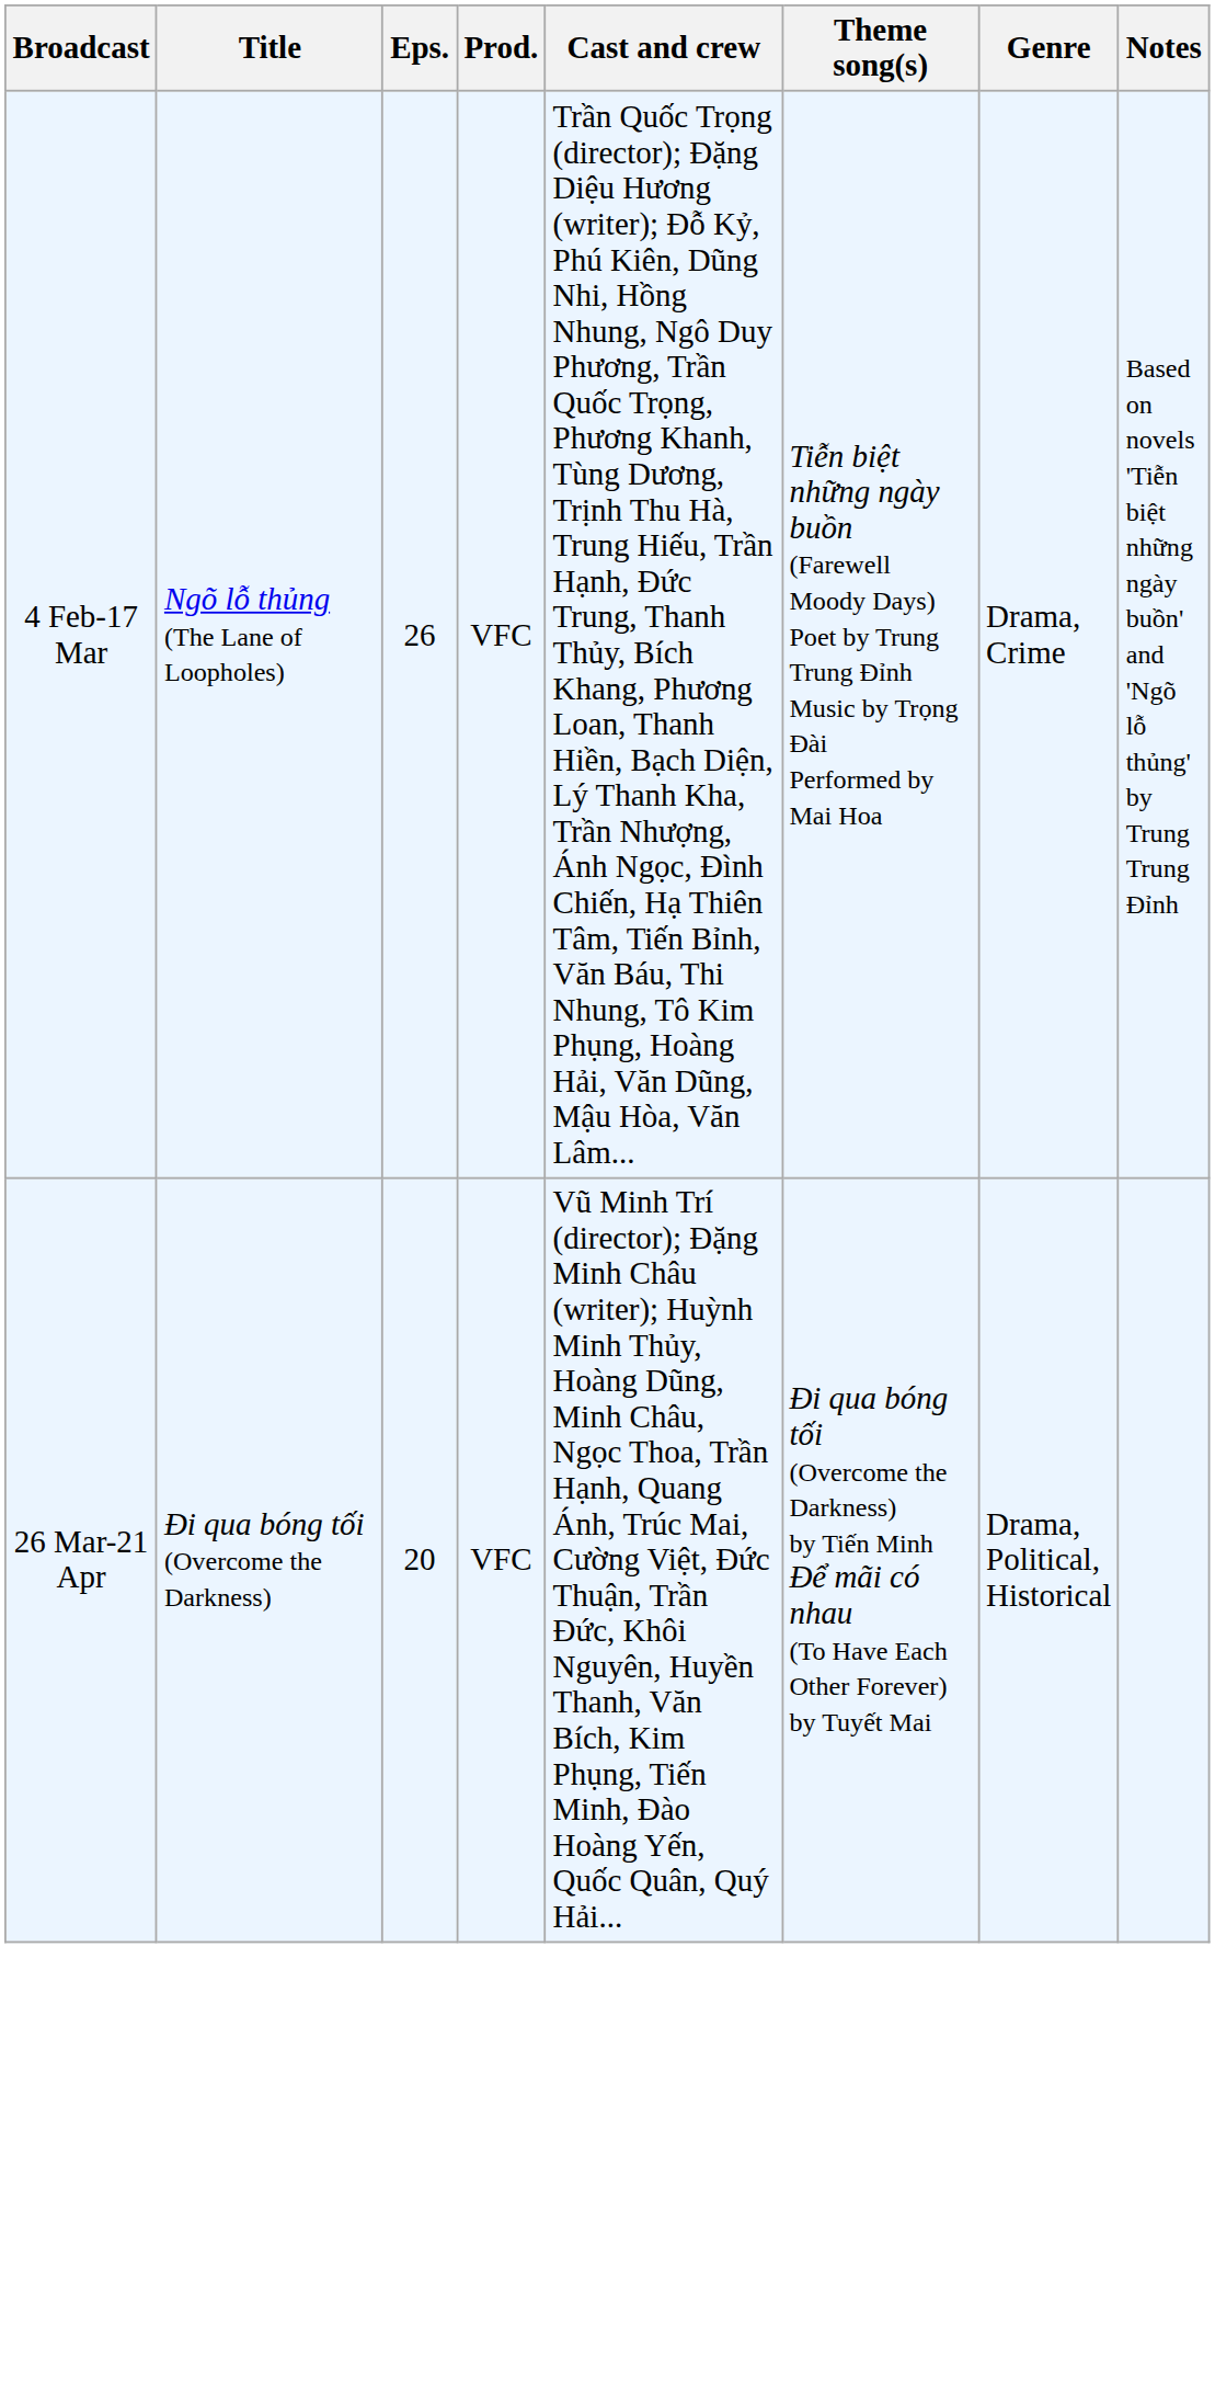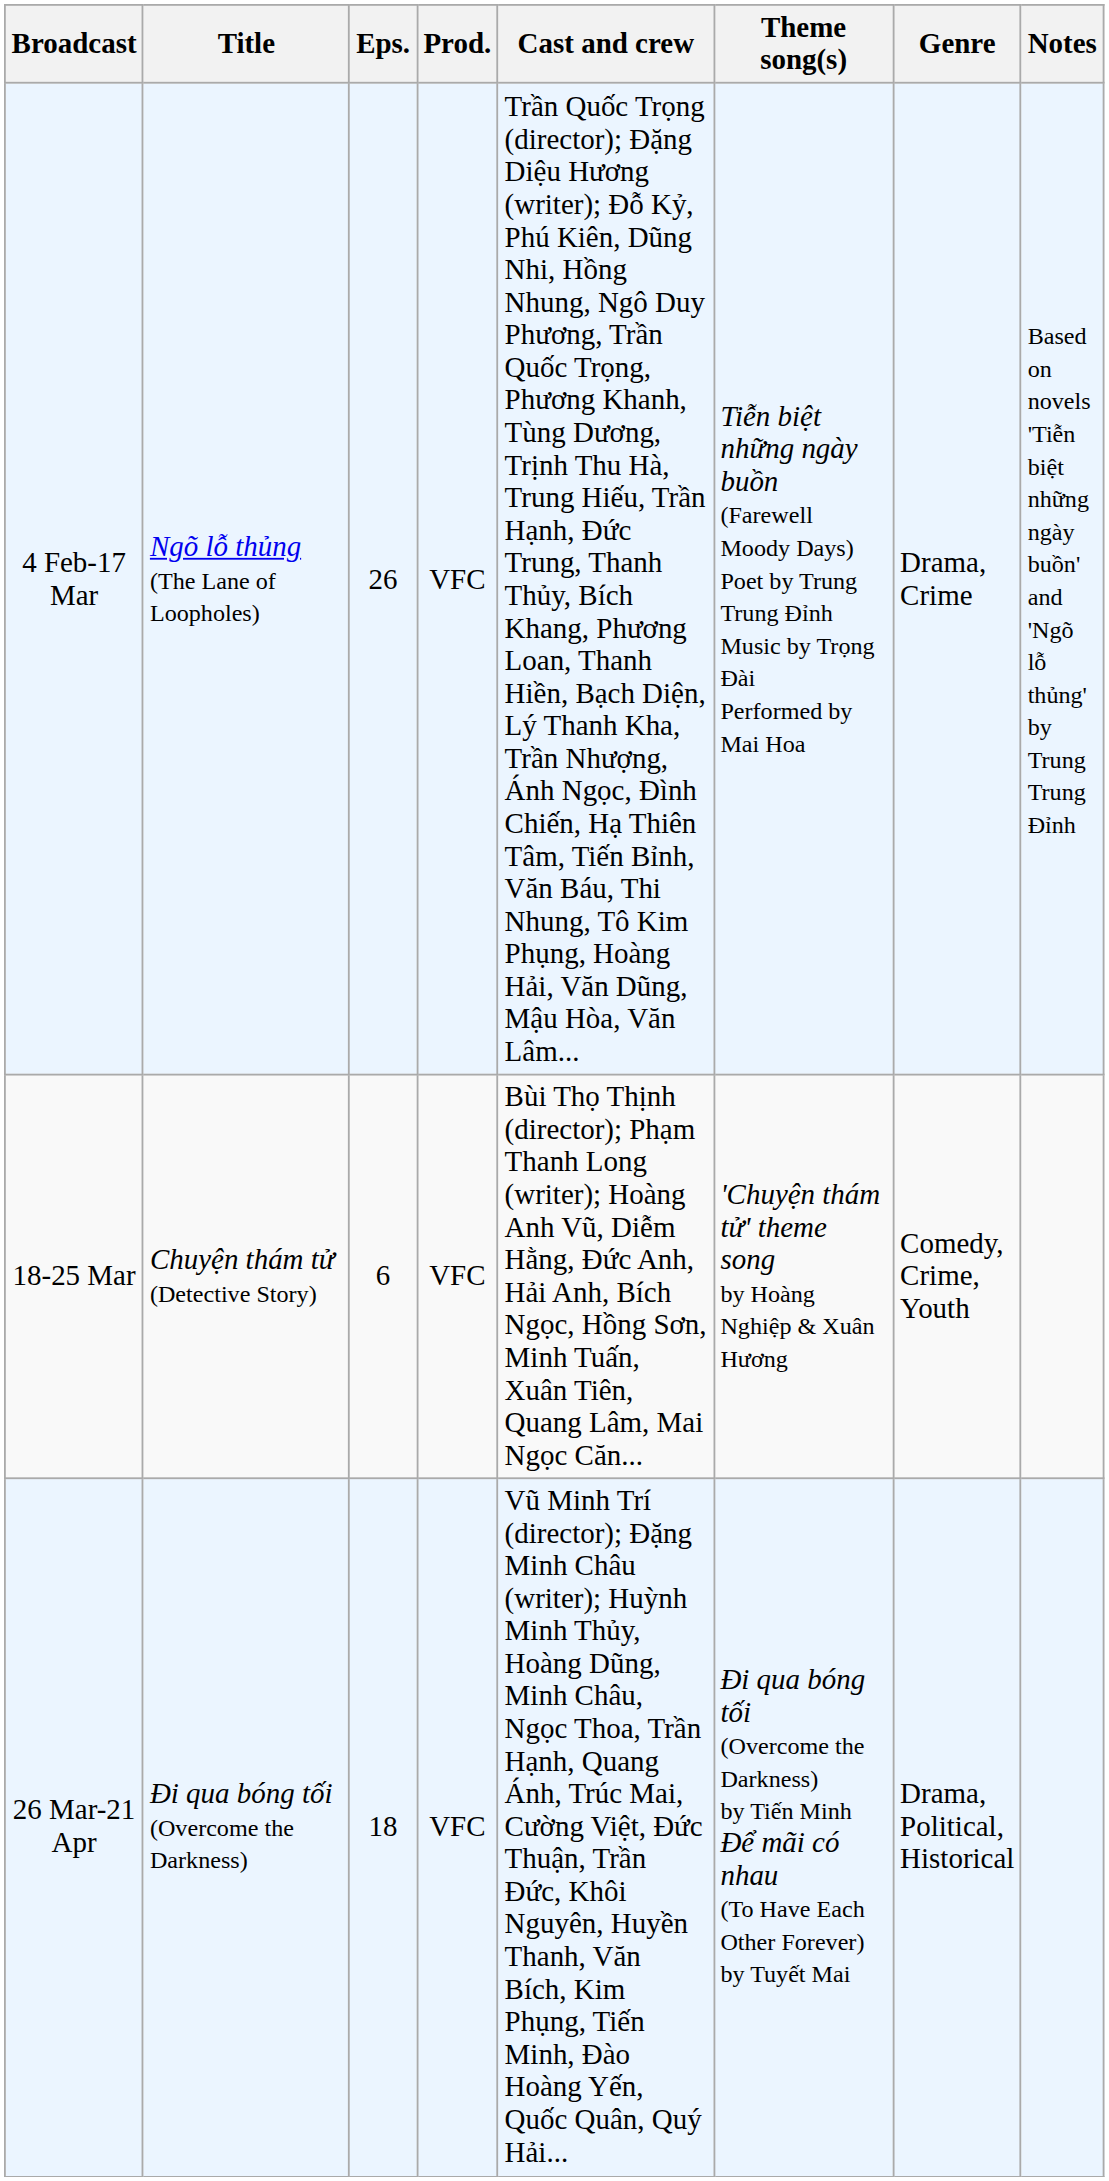 <table class="wikitable sortable">
 <tr>
 <th style="width:10%;">Broadcast</th>
 <th style="width:24%;">Title</th>
 <th style="width:6%;">Eps.</th>
 <th style="width:5%;">Prod.</th>
 <th style="width:25%;">Cast and crew</th>
 <th style="width:20%;">Theme song(s)</th>
 <th style="width:5%;">Genre</th>
 <th style="width:5%;">Notes</th>
 </tr>
 <tr ---- bgcolor="#ebf5ff">
 <td style="text-align:center;">4 Feb-17 Mar <br></td>
 <td><em><a href='#'>Ngõ lỗ thủng</a></em> <br><small>(The Lane of Loopholes)</small></td>
 <td style="text-align:center;">26</td>
 <td style="text-align:center;">VFC</td>
 <td>Trần Quốc Trọng (director); Đặng Diệu Hương (writer); Đỗ Kỷ, Phú Kiên, Dũng Nhi, Hồng Nhung, Ngô Duy Phương, Trần Quốc Trọng, Phương Khanh, Tùng Dương, Trịnh Thu Hà, Trung Hiếu, Trần Hạnh, Đức Trung, Thanh Thủy, Bích Khang, Phương Loan, Thanh Hiền, Bạch Diện, Lý Thanh Kha, Trần Nhượng, Ánh Ngọc, Đình Chiến, Hạ Thiên Tâm, Tiến Bỉnh, Văn Báu, Thi Nhung, Tô Kim Phụng, Hoàng Hải, Văn Dũng, Mậu Hòa, Văn Lâm...</td>
 <td><em>Tiễn biệt những ngày buồn</em> <br><small>(Farewell Moody Days)</small><br><small>Poet by Trung Trung Đỉnh<br>Music by Trọng Đài<br>Performed by Mai Hoa</small></td>
 <td>Drama, Crime</td>
 <td><small>Based on novels 'Tiễn biệt những ngày buồn' and 'Ngõ lỗ thủng' by Trung Trung Đỉnh</small></td>
 </tr>
+<tr>
+<td style="text-align:center;">18-25 Mar <br></td>
+<td><em>Chuyện thám tử</em> <br><small>(Detective Story)</small></td>
+<td style="text-align:center;">6</td>
+<td style="text-align:center;">VFC</td>
+<td>Bùi Thọ Thịnh (director); Phạm Thanh Long (writer); Hoàng Anh Vũ, Diễm Hằng, Đức Anh, Hải Anh, Bích Ngọc, Hồng Sơn, Minh Tuấn, Xuân Tiên, Quang Lâm, Mai Ngọc Căn...</td>
+<td><em> 'Chuyện thám tử' theme song</em><br><small>by Hoàng Nghiệp & Xuân Hương</small></td>
+<td>Comedy, Crime, Youth</td>
+<td></td>
+</tr>
 <tr ---- bgcolor="#ebf5ff">
 <td style="text-align:center;">26 Mar-21 Apr <br></td>
 <td><em>Đi qua bóng tối</em> <br><small>(Overcome the Darkness)</small></td>
-<td style="text-align:center;">20</td>
+<td style="text-align:center;">18</td>
 <td style="text-align:center;">VFC</td>
 <td>Vũ Minh Trí (director); Đặng Minh Châu (writer); Huỳnh Minh Thủy, Hoàng Dũng, Minh Châu, Ngọc Thoa, Trần Hạnh, Quang Ánh, Trúc Mai, Cường Việt, Đức Thuận, Trần Đức, Khôi Nguyên, Huyền Thanh, Văn Bích, Kim Phụng, Tiến Minh, Đào Hoàng Yến, Quốc Quân, Quý Hải...</td>
 <td><em>Đi qua bóng tối</em> <br><small>(Overcome the Darkness)</small><br><small>by Tiến Minh</small><br><em>Để mãi có nhau</em> <br><small>(To Have Each Other Forever)</small><br><small>by Tuyết Mai</small></td>
 <td>Drama, Political, Historical</td>
 <td></td>
 </tr>
 </table>
